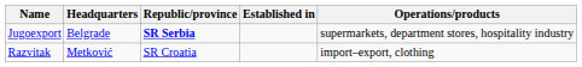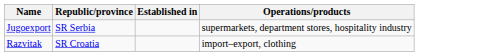 <table class="wikitable">
 <tr>
 <th>Name</th>
-<th>Headquarters</th>
 <th>Republic/province</th>
 <th>Established in</th>
 <th>Operations/products</th>
 </tr>
 <tr>
 <td><a href='#'>Jugoexport</a></td>
-<td><a href='#'>Belgrade</a></td>
-<td><strong><a href='#'>SR Serbia</a></strong></td>
+<td><a href='#'>SR Serbia</a></td>
 <td></td>
 <td>supermarkets, department stores, hospitality industry</td>
 </tr>
 <tr>
 <td><a href='#'>Razvitak</a></td>
-<td><a href='#'>Metković</a></td>
 <td><a href='#'>SR Croatia</a></td>
 <td></td>
 <td>import–export, clothing</td>
 </tr>
 </table>
